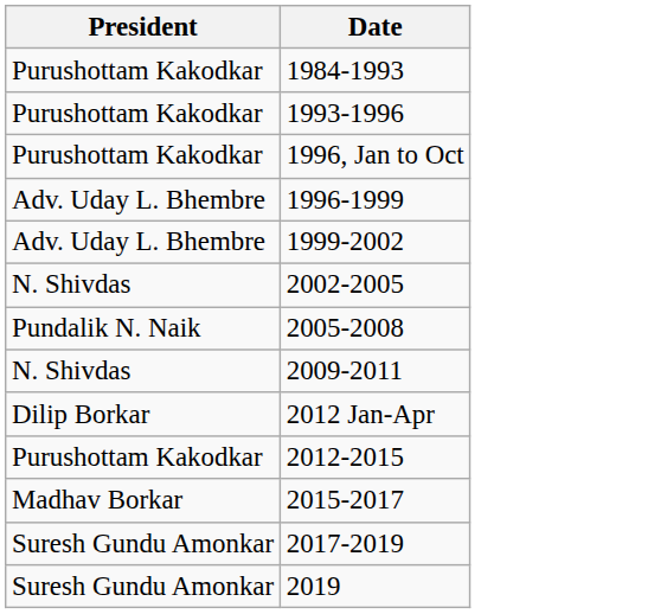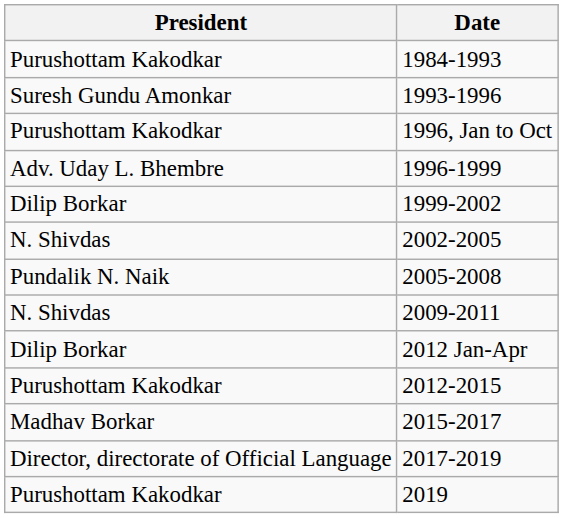 <table class="wikitable">
 <tr>
 <th>President</th>
 <th>Date</th>
 </tr>
 <tr>
 <td>Purushottam Kakodkar</td>
 <td>1984-1993</td>
 </tr>
 <tr>
-<td>Purushottam Kakodkar</td>
+<td>Suresh Gundu Amonkar</td>
 <td>1993-1996</td>
 </tr>
 <tr>
 <td>Purushottam Kakodkar</td>
 <td>1996, Jan to Oct</td>
 </tr>
 <tr>
 <td>Adv. Uday L. Bhembre</td>
 <td>1996-1999</td>
 </tr>
 <tr>
-<td>Adv. Uday L. Bhembre</td>
+<td>Dilip Borkar</td>
 <td>1999-2002</td>
 </tr>
 <tr>
 <td>N. Shivdas</td>
 <td>2002-2005</td>
 </tr>
 <tr>
 <td>Pundalik N. Naik</td>
 <td>2005-2008</td>
 </tr>
 <tr>
 <td>N. Shivdas</td>
 <td>2009-2011</td>
 </tr>
 <tr>
 <td>Dilip Borkar</td>
 <td>2012 Jan-Apr</td>
 </tr>
 <tr>
 <td>Purushottam Kakodkar</td>
 <td>2012-2015</td>
 </tr>
 <tr>
 <td>Madhav Borkar</td>
 <td>2015-2017</td>
 </tr>
 <tr>
-<td>Suresh Gundu Amonkar</td>
+<td>Director, directorate of Official Language</td>
 <td>2017-2019</td>
 </tr>
 <tr>
-<td>Suresh Gundu Amonkar</td>
+<td>Purushottam Kakodkar</td>
 <td>2019</td>
 </tr>
 </table>
